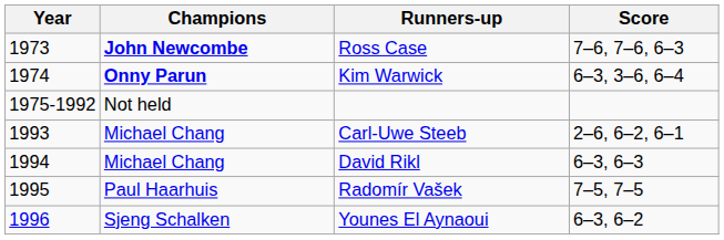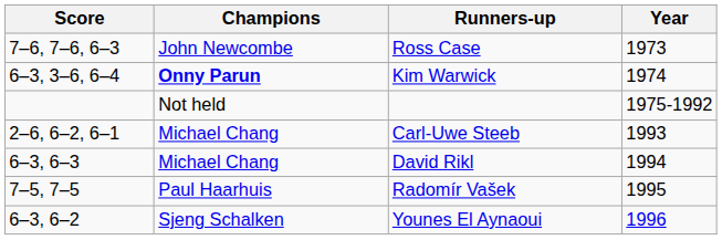 <table class="wikitable">
 <tr>
-<th>Year</th>
+<th style="width:125px;">Score</th>
 <th style="width:200px;">Champions</th>
 <th style="width:200px;">Runners-up</th>
-<th style="width:125px;">Score</th>
+<th>Year</th>
 </tr>
 <tr>
+<td>7–6, 7–6, 6–3</td>
+<td> <a href='#'>John Newcombe</a></td>
+<td> <a href='#'>Ross Case</a></td>
 <td>1973</td>
-<td><strong> <a href='#'>John Newcombe</a></strong></td>
-<td> <a href='#'>Ross Case</a></td>
-<td>7–6, 7–6, 6–3</td>
 </tr>
 <tr>
-<td>1974</td>
+<td>6–3, 3–6, 6–4</td>
 <td><strong> <a href='#'>Onny Parun</a></strong></td>
 <td> <a href='#'>Kim Warwick</a></td>
-<td>6–3, 3–6, 6–4</td>
+<td>1974</td>
 </tr>
 <tr>
-<td>1975-1992</td>
+<td></td>
 <td>Not held</td>
 <td></td>
-<td></td>
+<td>1975-1992</td>
 </tr>
 <tr>
-<td>1993</td>
+<td>2–6, 6–2, 6–1</td>
 <td> <a href='#'>Michael Chang</a></td>
 <td> <a href='#'>Carl-Uwe Steeb</a></td>
-<td>2–6, 6–2, 6–1</td>
+<td>1993</td>
 </tr>
 <tr>
-<td>1994</td>
+<td>6–3, 6–3</td>
 <td> <a href='#'>Michael Chang</a></td>
 <td> <a href='#'>David Rikl</a></td>
-<td>6–3, 6–3</td>
+<td>1994</td>
 </tr>
 <tr>
-<td>1995</td>
+<td>7–5, 7–5</td>
 <td> <a href='#'>Paul Haarhuis</a></td>
 <td> <a href='#'>Radomír Vašek</a></td>
-<td>7–5, 7–5</td>
+<td>1995</td>
 </tr>
 <tr>
-<td><a href='#'>1996</a></td>
+<td>6–3, 6–2</td>
 <td> <a href='#'>Sjeng Schalken</a></td>
 <td> <a href='#'>Younes El Aynaoui</a></td>
-<td>6–3, 6–2</td>
+<td><a href='#'>1996</a></td>
 </tr>
 </table>
